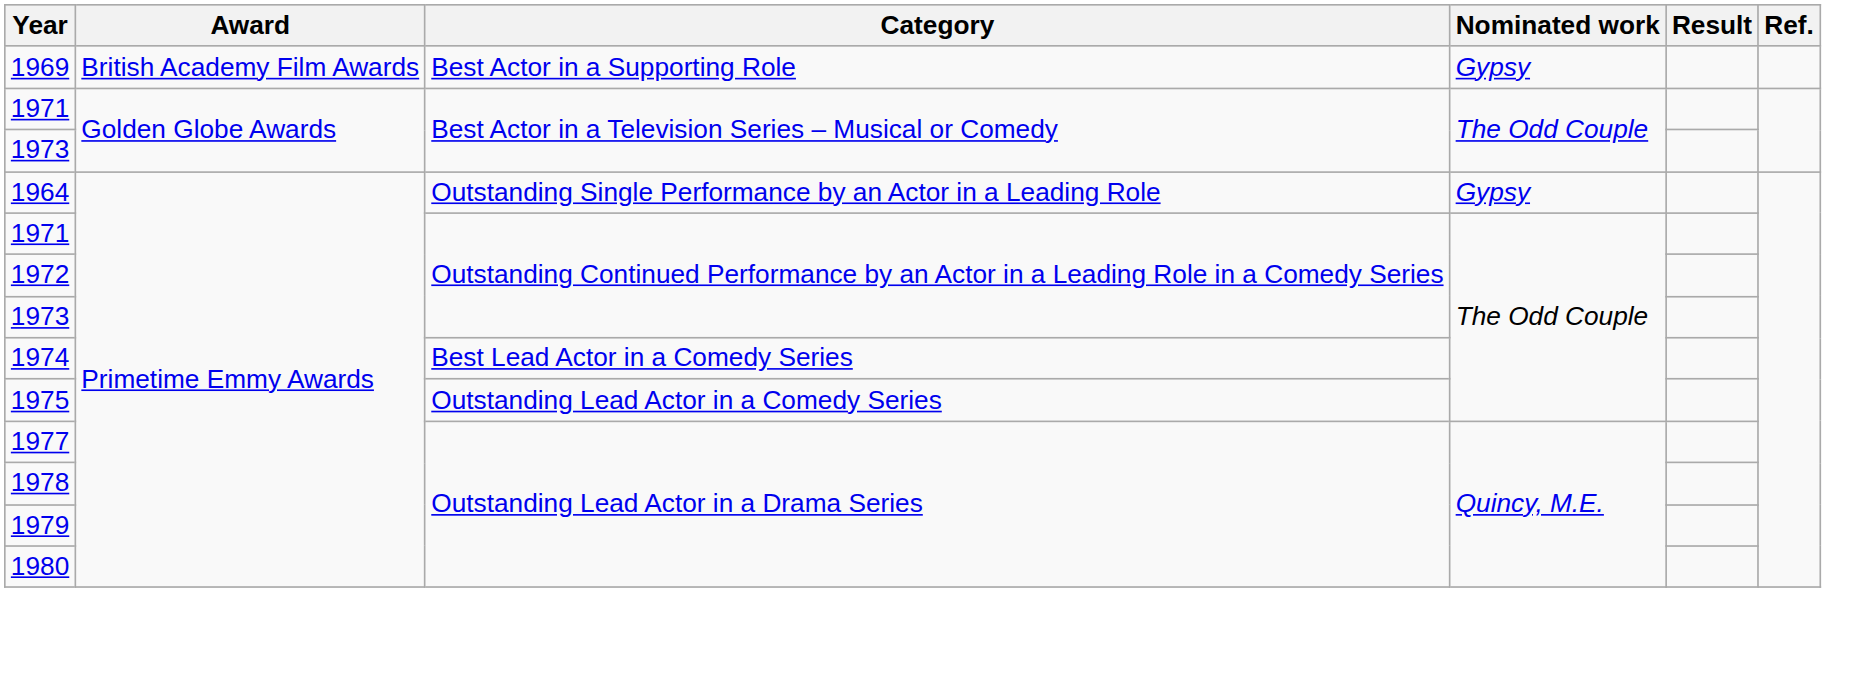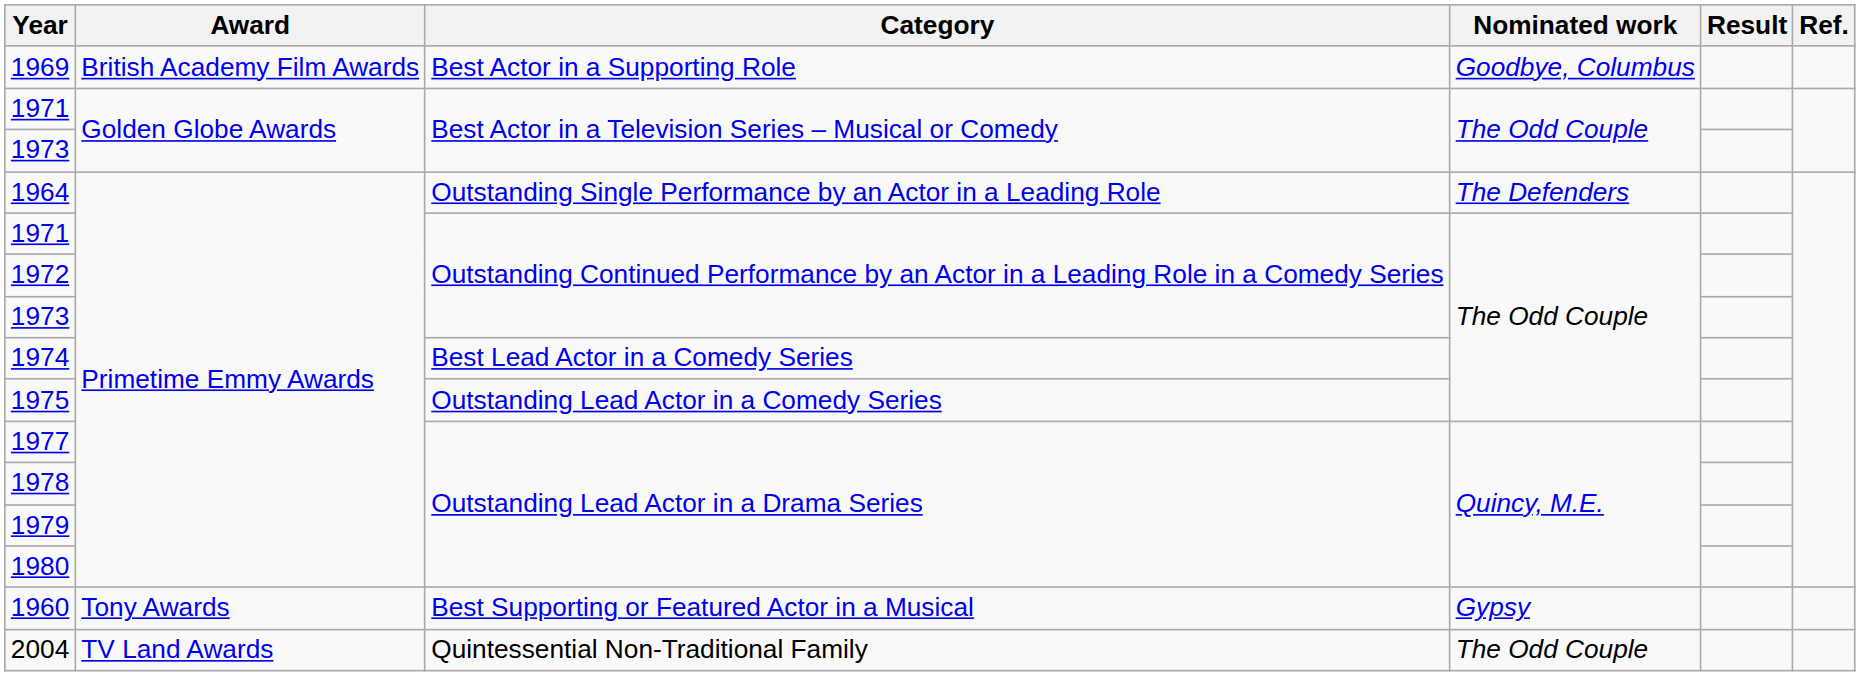 <table class="wikitable">
 <tr>
 <th>Year</th>
 <th>Award</th>
 <th>Category</th>
 <th>Nominated work</th>
 <th>Result</th>
 <th>Ref.</th>
 </tr>
 <tr>
 <td><a href='#'>1969</a></td>
 <td><a href='#'>British Academy Film Awards</a></td>
 <td><a href='#'>Best Actor in a Supporting Role</a></td>
-<td><em><a href='#'>Gypsy</a></em></td>
+<td><em><a href='#'>Goodbye, Columbus</a></em></td>
 <td></td>
 <td align="center"></td>
 </tr>
 <tr>
 <td><a href='#'>1971</a></td>
 <td rowspan="2"><a href='#'>Golden Globe Awards</a></td>
 <td rowspan="2"><a href='#'>Best Actor in a Television Series – Musical or Comedy</a></td>
 <td rowspan="2"><em><a href='#'>The Odd Couple</a></em></td>
 <td></td>
 <td align="center" rowspan="2"></td>
 </tr>
 <tr>
 <td><a href='#'>1973</a></td>
 <td></td>
 </tr>
 <tr>
 <td><a href='#'>1964</a></td>
 <td rowspan="10"><a href='#'>Primetime Emmy Awards</a></td>
 <td><a href='#'>Outstanding Single Performance by an Actor in a Leading Role</a></td>
-<td><em><a href='#'>Gypsy</a></em></td>
+<td><em><a href='#'>The Defenders</a></em></td>
 <td></td>
 <td align="center" rowspan="10"></td>
 </tr>
 <tr>
 <td><a href='#'>1971</a></td>
 <td rowspan="3"><a href='#'>Outstanding Continued Performance by an Actor in a Leading Role in a Comedy Series</a></td>
 <td rowspan="5"><em>The Odd Couple</em></td>
 <td></td>
 </tr>
 <tr>
 <td><a href='#'>1972</a></td>
 <td></td>
 </tr>
 <tr>
 <td><a href='#'>1973</a></td>
 <td></td>
 </tr>
 <tr>
 <td><a href='#'>1974</a></td>
 <td><a href='#'>Best Lead Actor in a Comedy Series</a></td>
 <td></td>
 </tr>
 <tr>
 <td><a href='#'>1975</a></td>
 <td><a href='#'>Outstanding Lead Actor in a Comedy Series</a></td>
 <td></td>
 </tr>
 <tr>
 <td><a href='#'>1977</a></td>
 <td rowspan="4"><a href='#'>Outstanding Lead Actor in a Drama Series</a></td>
 <td rowspan="4"><em><a href='#'>Quincy, M.E.</a></em></td>
 <td></td>
 </tr>
 <tr>
 <td><a href='#'>1978</a></td>
 <td></td>
 </tr>
 <tr>
 <td><a href='#'>1979</a></td>
 <td></td>
 </tr>
 <tr>
 <td><a href='#'>1980</a></td>
 <td></td>
 </tr>
+<tr>
+<td><a href='#'>1960</a></td>
+<td><a href='#'>Tony Awards</a></td>
+<td><a href='#'>Best Supporting or Featured Actor in a Musical</a></td>
+<td><em><a href='#'>Gypsy</a></em></td>
+<td></td>
+<td align="center"></td>
+</tr>
+<tr>
+<td>2004</td>
+<td><a href='#'>TV Land Awards</a></td>
+<td>Quintessential Non-Traditional Family</td>
+<td><em>The Odd Couple</em> <br> </td>
+<td></td>
+<td align="center"></td>
+</tr>
 </table>
